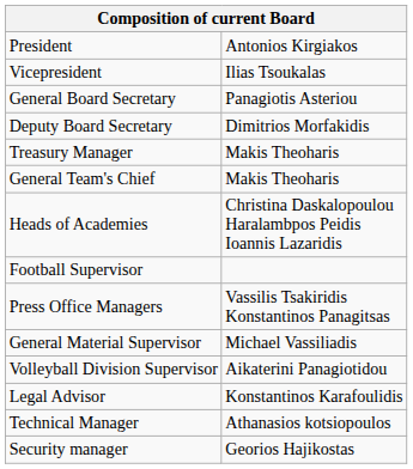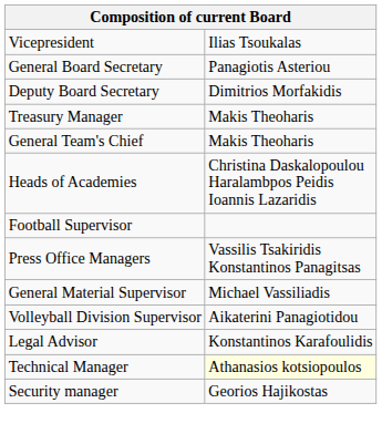 <table class=wikitable>
 <tr>
 <th colspan=2>Composition of current Board</th>
-</tr>
-<tr>
-<td>President</td>
-<td>Antonios Kirgiakos</td>
 </tr>
 <tr>
 <td>Vicepresident</td>
 <td>Ilias Tsoukalas</td>
 </tr>
 <tr>
 <td>General Board Secretary</td>
 <td>Panagiotis Asteriou</td>
 </tr>
 <tr>
 <td>Deputy Board Secretary</td>
 <td>Dimitrios Morfakidis</td>
 </tr>
 <tr>
 <td>Treasury Manager</td>
 <td>Makis Theoharis</td>
 </tr>
 <tr>
 <td>General Team's Chief</td>
 <td>Makis Theoharis</td>
 </tr>
 <tr>
 <td>Heads of Academies</td>
 <td>Christina Daskalopoulou <br>Haralambpos Peidis <br> Ioannis Lazaridis</td>
 </tr>
 <tr>
 <td>Football Supervisor</td>
 <td></td>
 </tr>
 <tr>
 <td>Press Office Managers</td>
 <td>Vassilis Tsakiridis<br>Konstantinos Panagitsas</td>
 </tr>
 <tr>
 <td>General Material Supervisor</td>
 <td>Michael Vassiliadis</td>
 </tr>
 <tr>
 <td>Volleyball Division Supervisor</td>
 <td>Aikaterini Panagiotidou</td>
 </tr>
 <tr>
 <td>Legal Advisor</td>
 <td>Konstantinos Karafoulidis</td>
 </tr>
 <tr>
 <td>Technical Manager</td>
-<td>Athanasios kotsiopoulos</td>
+<td style="background: lightyellow;">Athanasios kotsiopoulos</td>
 </tr>
 <tr>
 <td>Security manager</td>
 <td>Georios Hajikostas</td>
 </tr>
 </table>
